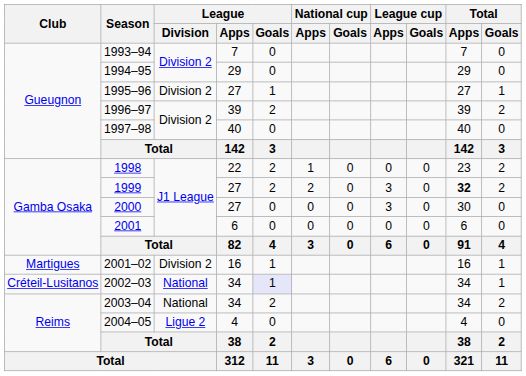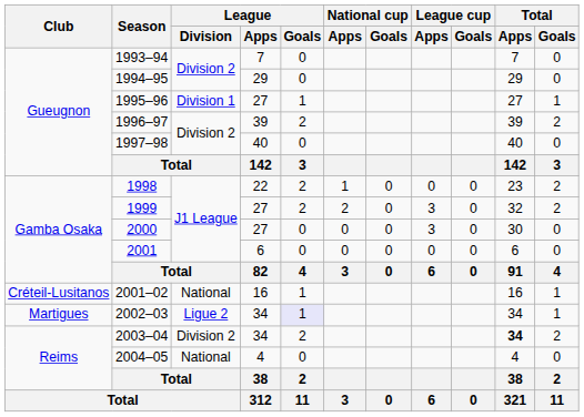 <table class="wikitable" style="text-align:center">
 <tr>
 <th rowspan="2">Club</th>
 <th rowspan="2">Season</th>
 <th colspan="3">League</th>
 <th colspan="2">National cup</th>
 <th colspan="2">League cup</th>
 <th colspan="2">Total</th>
 </tr>
 <tr>
 <th>Division</th>
 <th>Apps</th>
 <th>Goals</th>
 <th>Apps</th>
 <th>Goals</th>
 <th>Apps</th>
 <th>Goals</th>
 <th>Apps</th>
 <th>Goals</th>
 </tr>
 <tr>
 <td rowspan="6"><a href='#'>Gueugnon</a></td>
 <td>1993–94</td>
 <td rowspan="2"><a href='#'>Division 2</a></td>
 <td>7</td>
 <td>0</td>
 <td></td>
 <td></td>
 <td></td>
 <td></td>
 <td>7</td>
 <td>0</td>
 </tr>
 <tr>
 <td>1994–95</td>
 <td>29</td>
 <td>0</td>
 <td></td>
 <td></td>
 <td></td>
 <td></td>
 <td>29</td>
 <td>0</td>
 </tr>
 <tr>
 <td>1995–96</td>
-<td>Division 2</td>
+<td><a href='#'>Division 1</a></td>
 <td>27</td>
 <td>1</td>
 <td></td>
 <td></td>
 <td></td>
 <td></td>
 <td>27</td>
 <td>1</td>
 </tr>
 <tr>
 <td>1996–97</td>
 <td rowspan="2">Division 2</td>
 <td>39</td>
 <td>2</td>
 <td></td>
 <td></td>
 <td></td>
 <td></td>
 <td>39</td>
 <td>2</td>
 </tr>
 <tr>
 <td>1997–98</td>
 <td>40</td>
 <td>0</td>
 <td></td>
 <td></td>
 <td></td>
 <td></td>
 <td>40</td>
 <td>0</td>
 </tr>
 <tr>
 <th colspan="2">Total</th>
 <th>142</th>
 <th>3</th>
 <th></th>
 <th></th>
 <th></th>
 <th></th>
 <th>142</th>
 <th>3</th>
 </tr>
 <tr>
 <td rowspan="5"><a href='#'>Gamba Osaka</a></td>
 <td><a href='#'>1998</a></td>
 <td rowspan="4"><a href='#'>J1 League</a></td>
 <td>22</td>
 <td>2</td>
 <td>1</td>
 <td>0</td>
 <td>0</td>
 <td>0</td>
 <td>23</td>
 <td>2</td>
 </tr>
 <tr>
 <td><a href='#'>1999</a></td>
 <td>27</td>
 <td>2</td>
 <td>2</td>
 <td>0</td>
 <td>3</td>
 <td>0</td>
-<td><strong>32</strong></td>
+<td>32</td>
 <td>2</td>
 </tr>
 <tr>
 <td><a href='#'>2000</a></td>
 <td>27</td>
 <td>0</td>
 <td>0</td>
 <td>0</td>
 <td>3</td>
 <td>0</td>
 <td>30</td>
 <td>0</td>
 </tr>
 <tr>
 <td><a href='#'>2001</a></td>
 <td>6</td>
 <td>0</td>
 <td>0</td>
 <td>0</td>
 <td>0</td>
 <td>0</td>
 <td>6</td>
 <td>0</td>
 </tr>
 <tr>
 <th colspan="2">Total</th>
 <th>82</th>
 <th>4</th>
 <th>3</th>
 <th>0</th>
 <th>6</th>
 <th>0</th>
 <th>91</th>
 <th>4</th>
 </tr>
 <tr>
-<td><a href='#'>Martigues</a></td>
+<td><a href='#'>Créteil-Lusitanos</a></td>
 <td>2001–02</td>
-<td>Division 2</td>
+<td>National</td>
 <td>16</td>
 <td>1</td>
 <td></td>
 <td></td>
 <td></td>
 <td></td>
 <td>16</td>
 <td>1</td>
 </tr>
 <tr>
-<td><a href='#'>Créteil-Lusitanos</a></td>
+<td><a href='#'>Martigues</a></td>
 <td>2002–03</td>
-<td><a href='#'>National</a></td>
+<td><a href='#'>Ligue 2</a></td>
 <td>34</td>
 <td style="background: lavender;">1</td>
 <td></td>
 <td></td>
 <td></td>
 <td></td>
 <td>34</td>
 <td>1</td>
 </tr>
 <tr>
 <td rowspan="3"><a href='#'>Reims</a></td>
 <td>2003–04</td>
-<td>National</td>
+<td>Division 2</td>
 <td>34</td>
 <td>2</td>
 <td></td>
 <td></td>
 <td></td>
 <td></td>
-<td>34</td>
+<td><strong>34</strong></td>
 <td>2</td>
 </tr>
 <tr>
 <td>2004–05</td>
-<td><a href='#'>Ligue 2</a></td>
+<td>National</td>
 <td>4</td>
 <td>0</td>
 <td></td>
 <td></td>
 <td></td>
 <td></td>
 <td>4</td>
 <td>0</td>
 </tr>
 <tr>
 <th colspan="2">Total</th>
 <th>38</th>
 <th>2</th>
 <th></th>
 <th></th>
 <th></th>
 <th></th>
 <th>38</th>
 <th>2</th>
 </tr>
 <tr>
 <th colspan="3">Total</th>
 <th>312</th>
 <th>11</th>
 <th>3</th>
 <th>0</th>
 <th>6</th>
 <th>0</th>
 <th>321</th>
 <th>11</th>
 </tr>
 </table>
